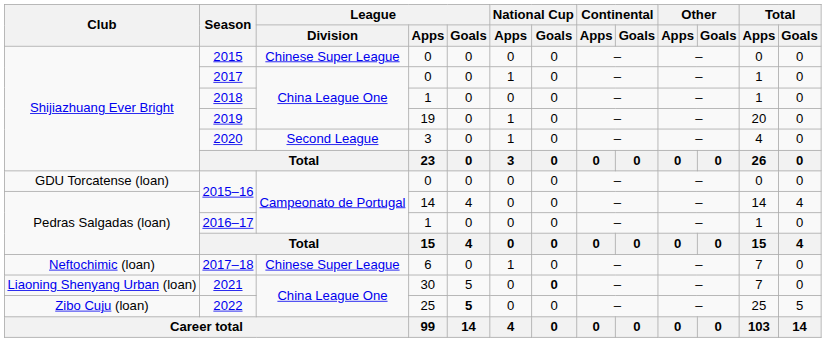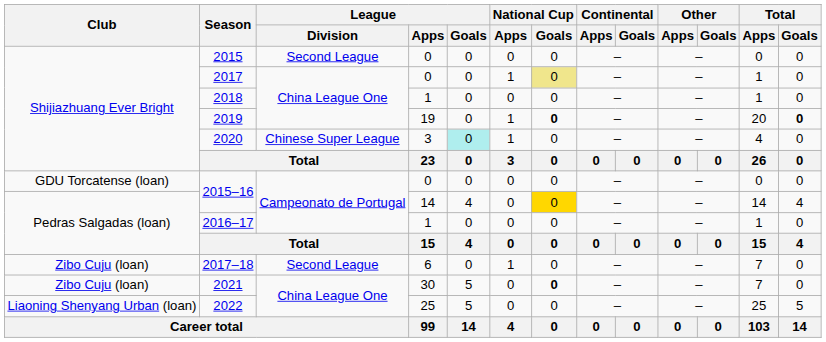 <table class="wikitable" style="text-align: center">
 <tr>
 <th rowspan="2">Club</th>
 <th rowspan="2">Season</th>
 <th colspan="3">League</th>
 <th colspan="2">National Cup</th>
 <th colspan="2">Continental</th>
 <th colspan="2">Other</th>
 <th colspan="2">Total</th>
 </tr>
 <tr>
 <th>Division</th>
 <th>Apps</th>
 <th>Goals</th>
 <th>Apps</th>
 <th>Goals</th>
 <th>Apps</th>
 <th>Goals</th>
 <th>Apps</th>
 <th>Goals</th>
 <th>Apps</th>
 <th>Goals</th>
 </tr>
 <tr>
 <td rowspan="6"><a href='#'>Shijiazhuang Ever Bright</a></td>
 <td><a href='#'>2015</a></td>
-<td><a href='#'>Chinese Super League</a></td>
+<td><a href='#'>Second League</a></td>
 <td>0</td>
 <td>0</td>
 <td>0</td>
 <td>0</td>
 <td colspan="2">–</td>
 <td colspan="2">–</td>
 <td>0</td>
 <td>0</td>
 </tr>
 <tr>
 <td><a href='#'>2017</a></td>
 <td rowspan=3><a href='#'>China League One</a></td>
 <td>0</td>
 <td>0</td>
 <td>1</td>
-<td>0</td>
+<td style="background: khaki;">0</td>
 <td colspan="2">–</td>
 <td colspan="2">–</td>
 <td>1</td>
 <td>0</td>
 </tr>
 <tr>
 <td><a href='#'>2018</a></td>
 <td>1</td>
 <td>0</td>
 <td>0</td>
 <td>0</td>
 <td colspan="2">–</td>
 <td colspan="2">–</td>
 <td>1</td>
 <td>0</td>
 </tr>
 <tr>
 <td><a href='#'>2019</a></td>
 <td>19</td>
 <td>0</td>
 <td>1</td>
-<td>0</td>
+<td><strong>0</strong></td>
 <td colspan="2">–</td>
 <td colspan="2">–</td>
 <td>20</td>
-<td>0</td>
+<td><strong>0</strong></td>
 </tr>
 <tr>
 <td><a href='#'>2020</a></td>
-<td><a href='#'>Second League</a></td>
+<td><a href='#'>Chinese Super League</a></td>
 <td>3</td>
-<td>0</td>
+<td style="background: paleturquoise;">0</td>
 <td>1</td>
 <td>0</td>
 <td colspan="2">–</td>
 <td colspan="2">–</td>
 <td>4</td>
 <td>0</td>
 </tr>
 <tr>
 <th colspan="2">Total</th>
 <th>23</th>
 <th>0</th>
 <th>3</th>
 <th>0</th>
 <th>0</th>
 <th>0</th>
 <th>0</th>
 <th>0</th>
 <th>26</th>
 <th>0</th>
 </tr>
 <tr>
 <td>GDU Torcatense (loan)</td>
 <td rowspan="2"><a href='#'>2015–16</a></td>
 <td rowspan="3"><a href='#'>Campeonato de Portugal</a></td>
 <td>0</td>
 <td>0</td>
 <td>0</td>
 <td>0</td>
 <td colspan="2">–</td>
 <td colspan="2">–</td>
 <td>0</td>
 <td>0</td>
 </tr>
 <tr>
 <td rowspan="3">Pedras Salgadas (loan)</td>
 <td>14</td>
 <td>4</td>
 <td>0</td>
-<td>0</td>
+<td style="background: gold;">0</td>
 <td colspan="2">–</td>
 <td colspan="2">–</td>
 <td>14</td>
 <td>4</td>
 </tr>
 <tr>
 <td><a href='#'>2016–17</a></td>
 <td>1</td>
 <td>0</td>
 <td>0</td>
 <td>0</td>
 <td colspan="2">–</td>
 <td colspan="2">–</td>
 <td>1</td>
 <td>0</td>
 </tr>
 <tr>
 <th colspan="2">Total</th>
 <th>15</th>
 <th>4</th>
 <th>0</th>
 <th>0</th>
 <th>0</th>
 <th>0</th>
 <th>0</th>
 <th>0</th>
 <th>15</th>
 <th>4</th>
 </tr>
 <tr>
-<td><a href='#'>Neftochimic</a> (loan)</td>
+<td><a href='#'>Zibo Cuju</a> (loan)</td>
 <td><a href='#'>2017–18</a></td>
-<td><a href='#'>Chinese Super League</a></td>
+<td><a href='#'>Second League</a></td>
 <td>6</td>
 <td>0</td>
 <td>1</td>
 <td>0</td>
 <td colspan="2">–</td>
 <td colspan="2">–</td>
 <td>7</td>
 <td>0</td>
 </tr>
 <tr>
-<td><a href='#'>Liaoning Shenyang Urban</a> (loan)</td>
+<td><a href='#'>Zibo Cuju</a> (loan)</td>
 <td><a href='#'>2021</a></td>
 <td rowspan="2"><a href='#'>China League One</a></td>
 <td>30</td>
 <td>5</td>
 <td>0</td>
 <td><strong>0</strong></td>
 <td colspan="2">–</td>
 <td colspan="2">–</td>
 <td>7</td>
 <td>0</td>
 </tr>
 <tr>
-<td><a href='#'>Zibo Cuju</a> (loan)</td>
+<td><a href='#'>Liaoning Shenyang Urban</a> (loan)</td>
 <td><a href='#'>2022</a></td>
 <td>25</td>
-<td><strong>5</strong></td>
+<td>5</td>
 <td>0</td>
 <td>0</td>
 <td colspan="2">–</td>
 <td colspan="2">–</td>
 <td>25</td>
 <td>5</td>
 </tr>
 <tr>
 <th colspan="3">Career total</th>
 <th>99</th>
 <th>14</th>
 <th>4</th>
 <th>0</th>
 <th>0</th>
 <th>0</th>
 <th>0</th>
 <th>0</th>
 <th>103</th>
 <th>14</th>
 </tr>
 </table>
